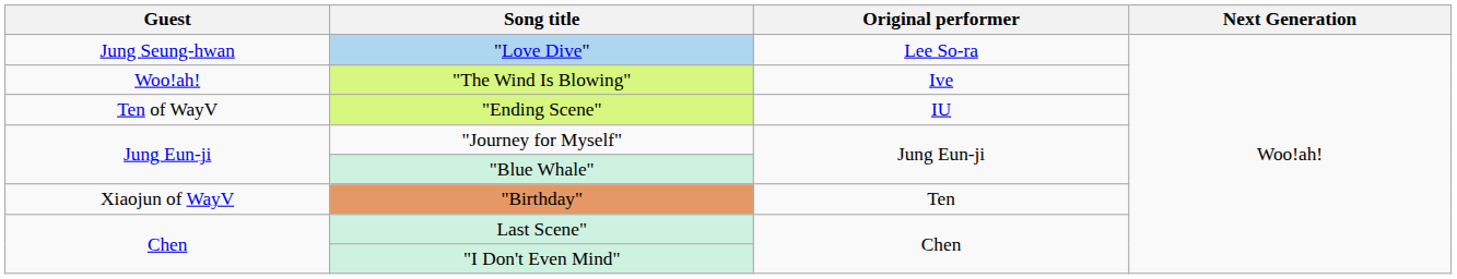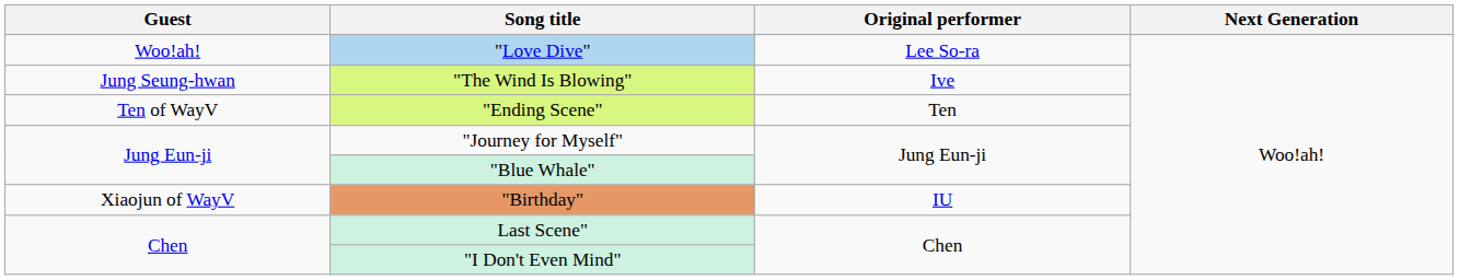 <table Class ="wikitable" style="text-align:center; clear:both; text-align:center; width:97%">
 <tr>
 <th>Guest</th>
 <th>Song title</th>
 <th>Original performer</th>
 <th>Next Generation</th>
 </tr>
 <tr>
-<td><a href='#'>Jung Seung-hwan</a></td>
+<td><a href='#'>Woo!ah!</a></td>
 <td bgcolor="#aed6f1">"<a href='#'>Love Dive</a>"</td>
 <td><a href='#'>Lee So-ra</a></td>
 <td rowspan="8">Woo!ah!</td>
 </tr>
 <tr>
-<td><a href='#'>Woo!ah!</a></td>
+<td><a href='#'>Jung Seung-hwan</a></td>
 <td bgcolor="#D8F781">"The Wind Is Blowing"</td>
 <td><a href='#'>Ive</a></td>
 </tr>
 <tr>
 <td><a href='#'>Ten</a> of WayV</td>
 <td bgcolor="#D8F781">"Ending Scene"</td>
-<td><a href='#'>IU</a></td>
+<td>Ten</td>
 </tr>
 <tr>
 <td rowspan="2"><a href='#'>Jung Eun-ji</a></td>
 <td>"Journey for Myself"</td>
 <td rowspan="2">Jung Eun-ji</td>
 </tr>
 <tr>
 <td bgcolor="#CEF2E0">"Blue Whale"</td>
 </tr>
 <tr>
 <td>Xiaojun of <a href='#'>WayV</a></td>
 <td bgcolor="#E59866">"Birthday"</td>
-<td>Ten</td>
+<td><a href='#'>IU</a></td>
 </tr>
 <tr>
 <td rowspan="2"><a href='#'>Chen</a></td>
 <td bgcolor="CEF2E0">Last Scene"</td>
 <td rowspan="2">Chen</td>
 </tr>
 <tr>
 <td bgcolor="CEF2E0">"I Don't Even Mind"</td>
 </tr>
 </table>
